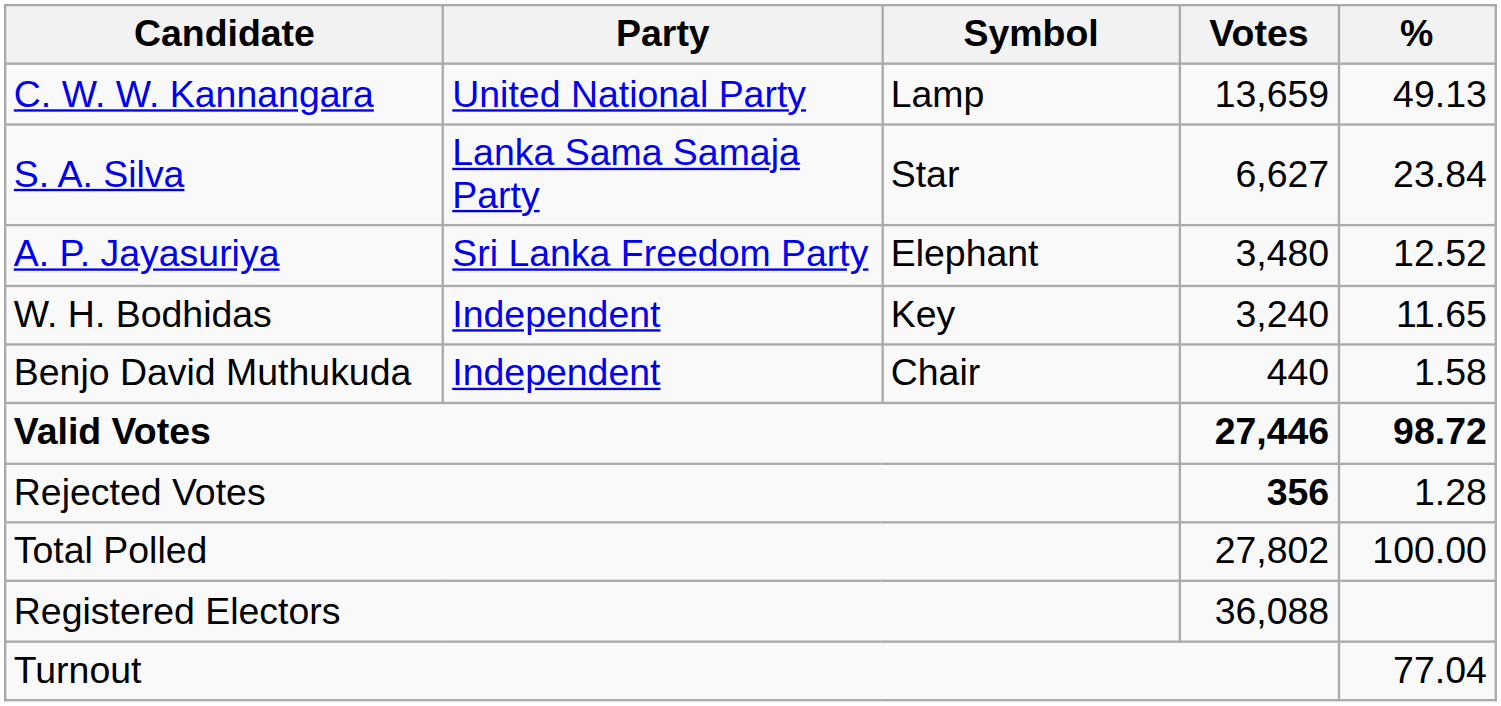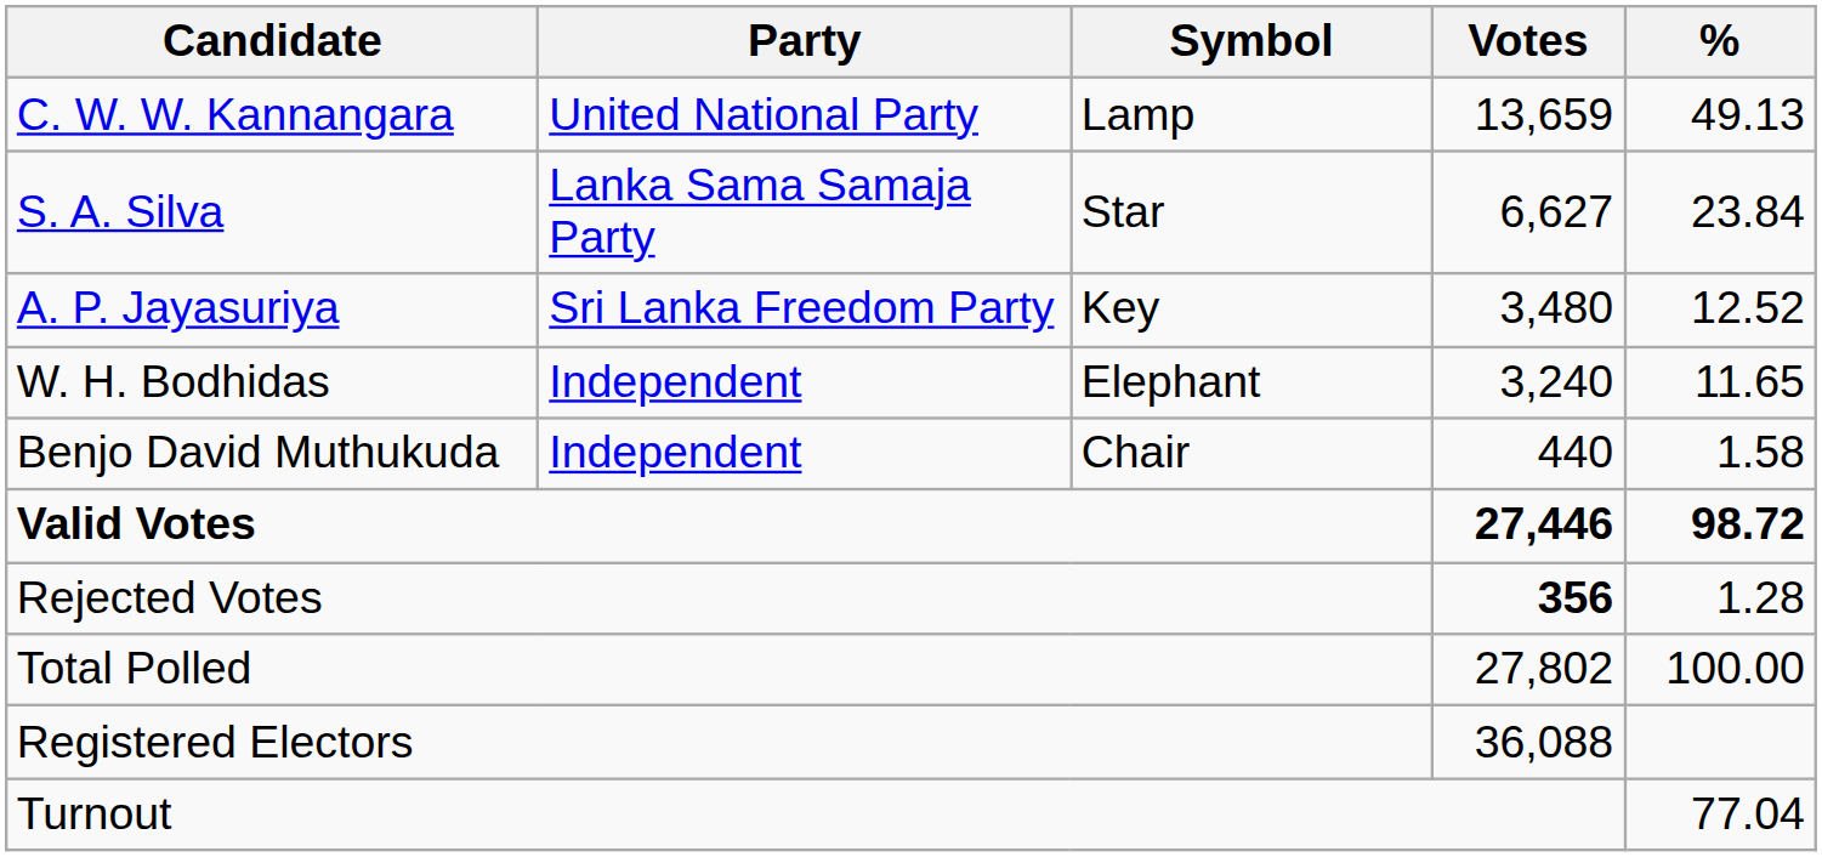 <table class="wikitable" border="1" style="text-align:right;">
 <tr>
 <th align=left width="180">Candidate</th>
 <th align=left width="180">Party</th>
 <th align=left width="120">Symbol</th>
 <th align=left width="60">Votes</th>
 <th align=left width="60">%</th>
 </tr>
 <tr>
 <td align=left><a href='#'>C. W. W. Kannangara</a></td>
 <td align=left><a href='#'>United National Party</a></td>
 <td align=left>Lamp</td>
 <td align=right>13,659</td>
 <td align=right>49.13</td>
 </tr>
 <tr>
 <td align=left><a href='#'>S. A. Silva</a></td>
 <td align=left><a href='#'>Lanka Sama Samaja Party</a></td>
 <td align=left>Star</td>
 <td align=right>6,627</td>
 <td align=right>23.84</td>
 </tr>
 <tr>
 <td align=left><a href='#'>A. P. Jayasuriya</a></td>
 <td align=left><a href='#'>Sri Lanka Freedom Party</a></td>
-<td align=left>Elephant</td>
+<td align=left>Key</td>
 <td align=right>3,480</td>
 <td align=right>12.52</td>
 </tr>
 <tr>
 <td align=left>W. H. Bodhidas</td>
 <td align=left><a href='#'>Independent</a></td>
-<td align=left>Key</td>
+<td align=left>Elephant</td>
 <td align=right>3,240</td>
 <td align=right>11.65</td>
 </tr>
 <tr>
 <td align=left>Benjo David Muthukuda</td>
 <td align=left><a href='#'>Independent</a></td>
 <td align=left>Chair</td>
 <td align=right>440</td>
 <td align=right>1.58</td>
 </tr>
 <tr>
 <td align=left colspan=3><strong>Valid Votes</strong></td>
 <td align=right><strong>27,446</strong></td>
 <td align=right><strong>98.72</strong></td>
 </tr>
 <tr>
 <td align=left colspan=3>Rejected Votes</td>
 <td align=right><strong>356</strong></td>
 <td align=right>1.28</td>
 </tr>
 <tr>
 <td align=left colspan=3>Total Polled</td>
 <td align=right>27,802</td>
 <td align=right>100.00</td>
 </tr>
 <tr>
 <td align=left colspan=3>Registered Electors</td>
 <td align=right>36,088</td>
 <td></td>
 </tr>
 <tr>
 <td align=left colspan=4>Turnout</td>
 <td align=right>77.04</td>
 </tr>
 </table>
